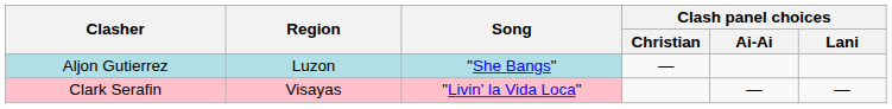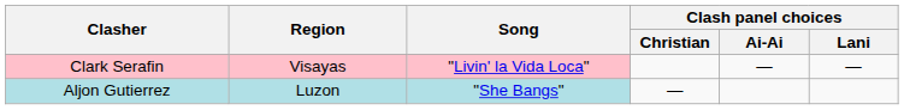 <table class="wikitable" style="text-align:center; line-height:17px; width:100%;">
 <tr>
 <th rowspan="2" width="25%">Clasher</th>
 <th rowspan="2">Region</th>
 <th rowspan="2" width="25%">Song</th>
 <th colspan="3" width="30%">Clash panel choices</th>
 </tr>
 <tr>
 <th width="10%">Christian</th>
 <th width="10%">Ai-Ai</th>
 <th width="10%">Lani</th>
 </tr>
 <tr>
+<td style="background:pink;">Clark Serafin</td>
+<td style="background:pink;">Visayas</td>
+<td style="background:pink;">"<a href='#'>Livin' la Vida Loca</a>"</td>
+<td><strong></strong></td>
+<td>—</td>
+<td>—</td>
+</tr>
+<tr>
 <td style="background:#b0e0e6;">Aljon Gutierrez</td>
 <td style="background:#b0e0e6;">Luzon</td>
 <td style="background:#b0e0e6;">"<a href='#'>She Bangs</a>"</td>
 <td>—</td>
 <td><strong></strong></td>
 <td><strong></strong></td>
 </tr>
-<tr>
-<td style="background:pink;">Clark Serafin</td>
-<td style="background:pink;">Visayas</td>
-<td style="background:pink;">"<a href='#'>Livin' la Vida Loca</a>"</td>
-<td><strong></strong></td>
-<td>—</td>
-<td>—</td>
-</tr>
 </table>
